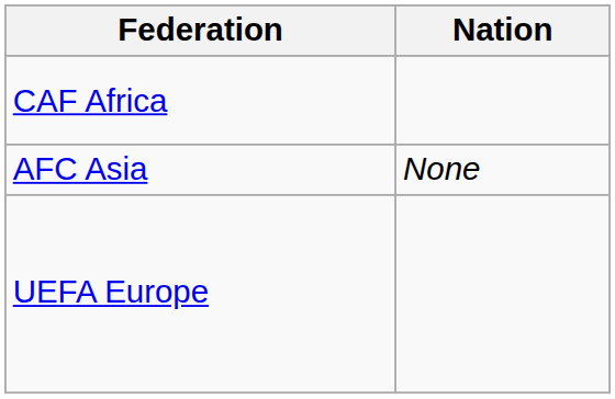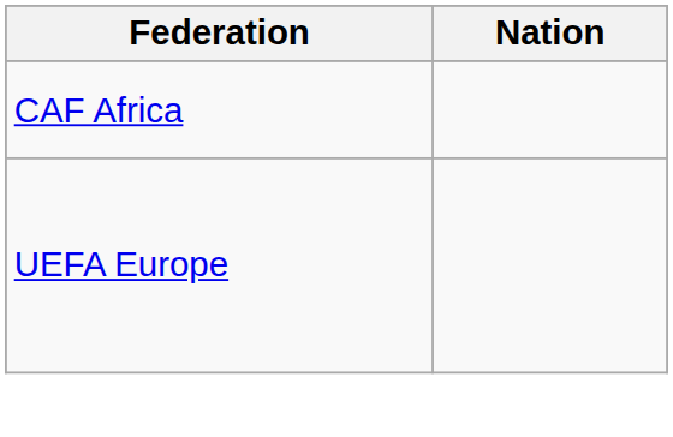 <table class="wikitable" style="width:300px;">
 <tr>
 <th>Federation</th>
 <th>Nation</th>
 </tr>
 <tr>
 <td><a href='#'>CAF Africa</a></td>
 <td><br><br></td>
 </tr>
 <tr>
-<td><a href='#'>AFC Asia</a></td>
-<td><em>None</em></td>
-</tr>
-<tr>
 <td><a href='#'>UEFA Europe</a></td>
 <td><br><br><br><br> <em></em><br></td>
 </tr>
 </table>
